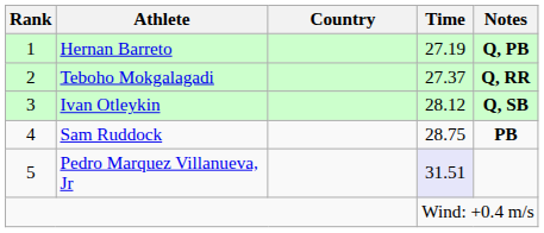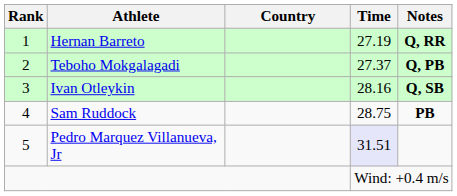 <table class="wikitable sortable" style="text-align:center">
 <tr>
 <th>Rank</th>
 <th style="width:180px">Athlete</th>
 <th style="width:125px">Country</th>
 <th>Time</th>
 <th>Notes</th>
 </tr>
 <tr style="background:#cfc;">
 <td>1</td>
 <td style="text-align:left;"><a href='#'>Hernan Barreto</a></td>
 <td style="text-align:left;"></td>
 <td>27.19</td>
-<td><strong>Q, PB</strong></td>
+<td><strong>Q, RR</strong></td>
 </tr>
 <tr style="background:#cfc;">
 <td>2</td>
 <td style="text-align:left;"><a href='#'>Teboho Mokgalagadi</a></td>
 <td style="text-align:left;"></td>
 <td>27.37</td>
-<td><strong>Q, RR</strong></td>
+<td><strong>Q, PB</strong></td>
 </tr>
 <tr style="background:#cfc;">
 <td>3</td>
 <td style="text-align:left;"><a href='#'>Ivan Otleykin</a></td>
 <td style="text-align:left;"></td>
-<td>28.12</td>
+<td>28.16</td>
 <td><strong>Q, SB</strong></td>
 </tr>
 <tr>
 <td>4</td>
 <td style="text-align:left;"><a href='#'>Sam Ruddock</a></td>
 <td style="text-align:left;"></td>
 <td>28.75</td>
 <td><strong>PB</strong></td>
 </tr>
 <tr>
 <td>5</td>
 <td style="text-align:left;"><a href='#'>Pedro Marquez Villanueva, Jr</a></td>
 <td style="text-align:left;"></td>
 <td style="background: lavender;">31.51</td>
 <td></td>
 </tr>
 <tr class="sortbottom">
 <td colspan="3"></td>
 <td colspan="2">Wind: +0.4 m/s</td>
 </tr>
 </table>
